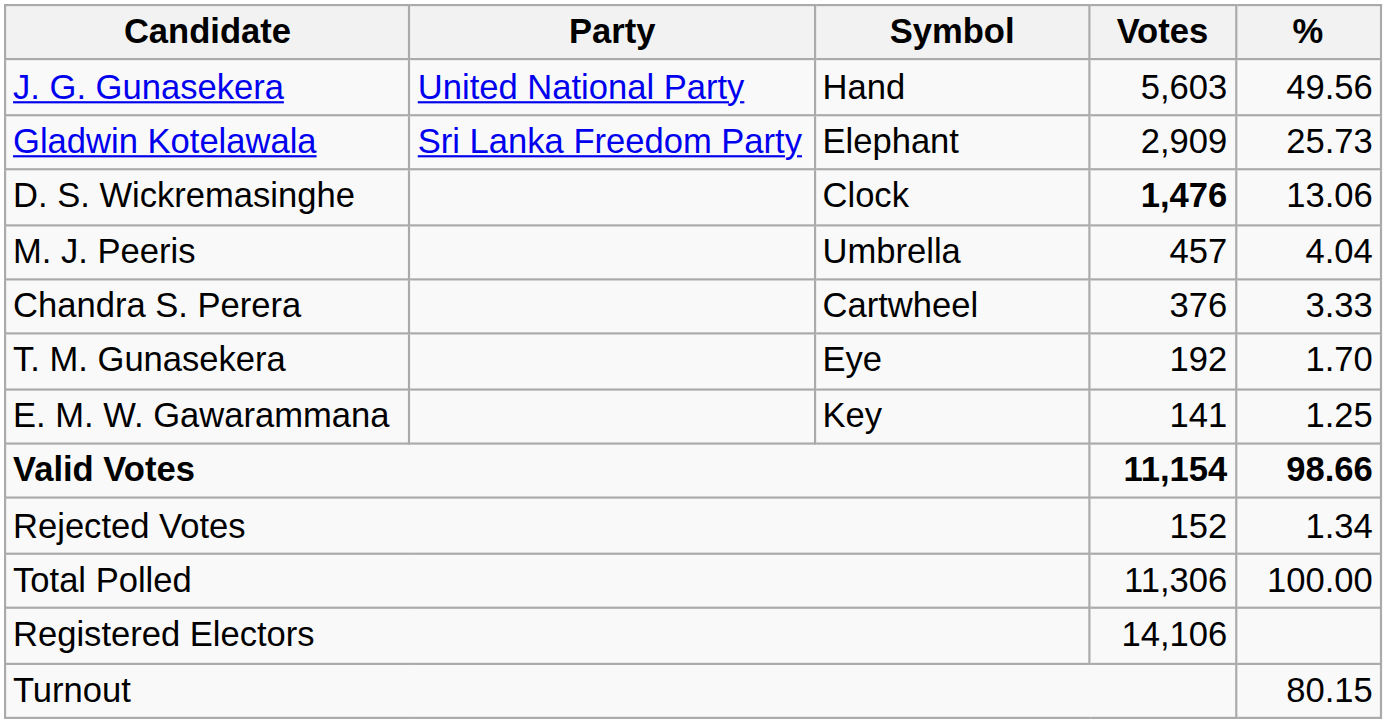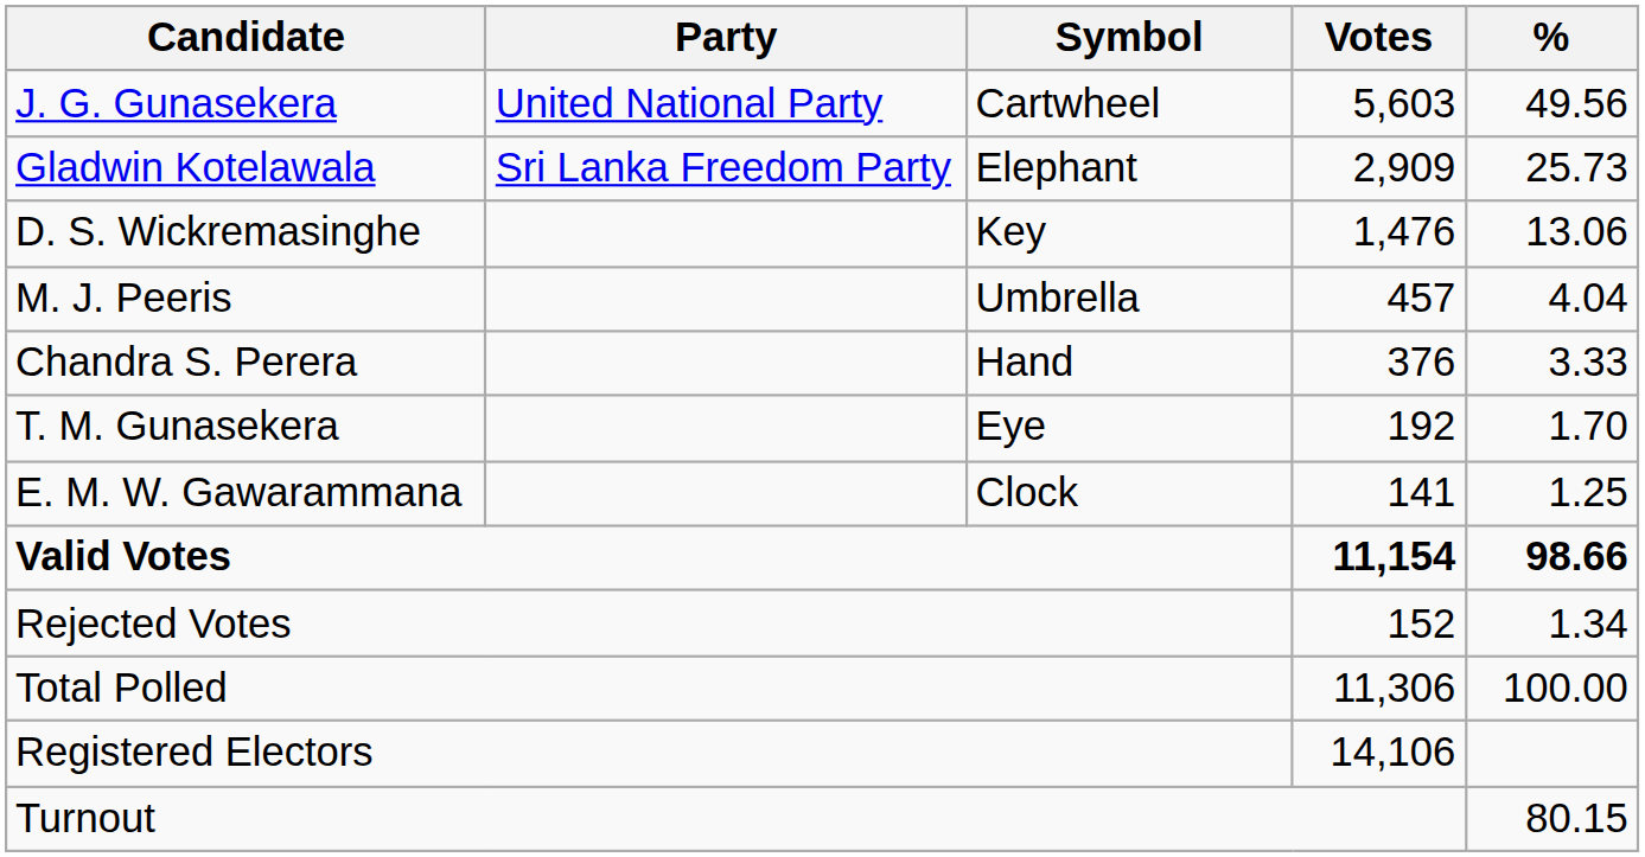 <table class="wikitable" border="1" style="text-align:right;">
 <tr>
 <th align=left width="180">Candidate</th>
 <th align=left width="180">Party</th>
 <th align=left width="120">Symbol</th>
 <th align=left width="60">Votes</th>
 <th align=left width="60">%</th>
 </tr>
 <tr>
 <td align=left><a href='#'>J. G. Gunasekera</a></td>
 <td align=left><a href='#'>United National Party</a></td>
-<td align=left>Hand</td>
+<td align=left>Cartwheel</td>
 <td>5,603</td>
 <td>49.56</td>
 </tr>
 <tr>
 <td align=left><a href='#'>Gladwin Kotelawala</a></td>
 <td align=left><a href='#'>Sri Lanka Freedom Party</a></td>
 <td align=left>Elephant</td>
 <td>2,909</td>
 <td>25.73</td>
 </tr>
 <tr>
 <td align=left>D. S. Wickremasinghe</td>
 <td align=left></td>
-<td align=left>Clock</td>
-<td><strong>1,476</strong></td>
+<td align=left>Key</td>
+<td>1,476</td>
 <td>13.06</td>
 </tr>
 <tr>
 <td align=left>M. J. Peeris</td>
 <td align=left></td>
 <td align=left>Umbrella</td>
 <td>457</td>
 <td>4.04</td>
 </tr>
 <tr>
 <td align=left>Chandra S. Perera</td>
 <td align=left></td>
-<td align=left>Cartwheel</td>
+<td align=left>Hand</td>
 <td>376</td>
 <td>3.33</td>
 </tr>
 <tr>
 <td align=left>T. M. Gunasekera</td>
 <td align=left></td>
 <td align=left>Eye</td>
 <td>192</td>
 <td>1.70</td>
 </tr>
 <tr>
 <td align=left>E. M. W. Gawarammana</td>
 <td></td>
-<td align=left>Key</td>
+<td align=left>Clock</td>
 <td>141</td>
 <td>1.25</td>
 </tr>
 <tr>
 <td align=left colspan=3><strong>Valid Votes</strong></td>
 <td><strong>11,154</strong></td>
 <td><strong>98.66</strong></td>
 </tr>
 <tr>
 <td align=left colspan=3>Rejected Votes</td>
 <td>152</td>
 <td>1.34</td>
 </tr>
 <tr>
 <td align=left colspan=3>Total Polled</td>
 <td>11,306</td>
 <td>100.00</td>
 </tr>
 <tr>
 <td align=left colspan=3>Registered Electors</td>
 <td>14,106</td>
 <td></td>
 </tr>
 <tr>
 <td align=left colspan=4>Turnout</td>
 <td>80.15</td>
 </tr>
 </table>
